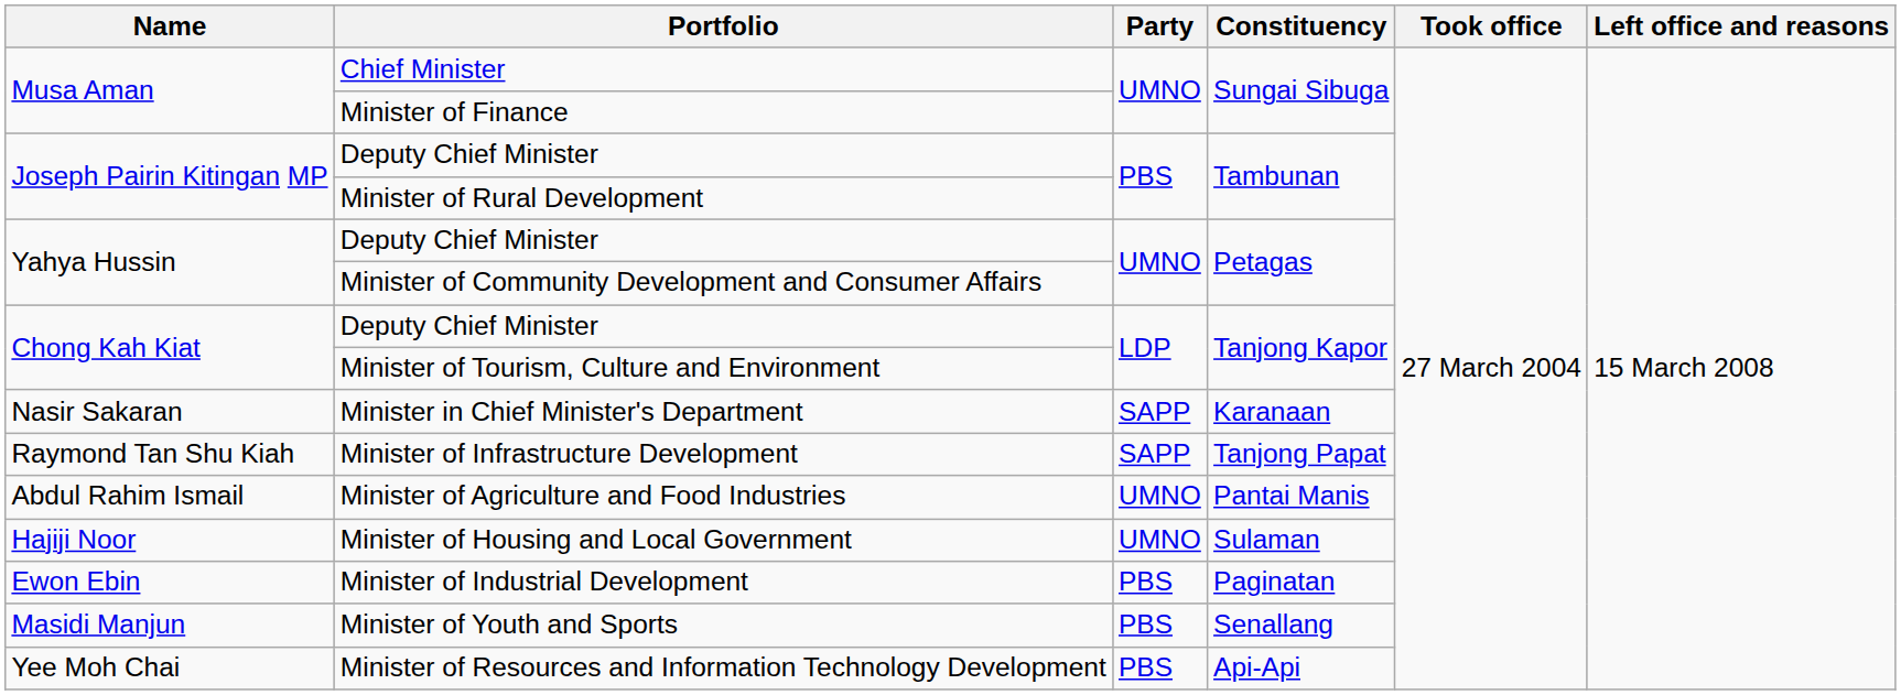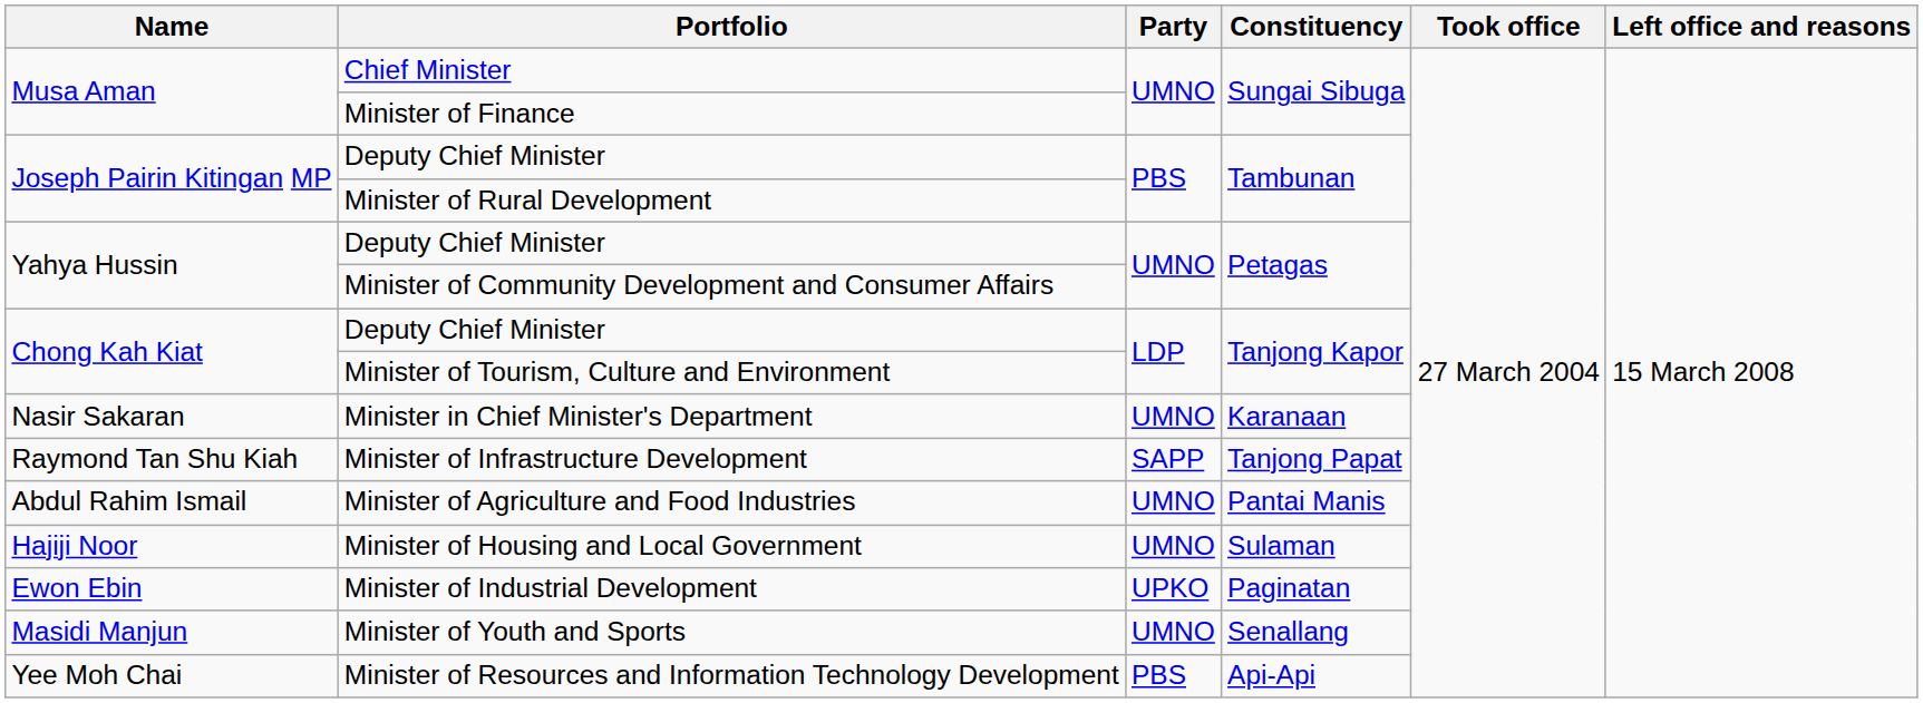 <table class="wikitable">
 <tr>
 <th>Name</th>
 <th>Portfolio</th>
 <th>Party</th>
 <th>Constituency</th>
 <th>Took office</th>
 <th>Left office and reasons</th>
 </tr>
 <tr>
 <td rowspan="2"><a href='#'>Musa Aman</a></td>
 <td><a href='#'>Chief Minister</a></td>
 <td rowspan="2"><a href='#'>UMNO</a></td>
 <td rowspan="2"><a href='#'>Sungai Sibuga</a></td>
 <td rowspan="15">27 March 2004</td>
 <td rowspan="15">15 March 2008</td>
 </tr>
 <tr>
 <td>Minister of Finance</td>
 </tr>
 <tr>
 <td rowspan="2"><a href='#'>Joseph Pairin Kitingan</a> <a href='#'>MP</a></td>
 <td>Deputy Chief Minister</td>
 <td rowspan="2"><a href='#'>PBS</a></td>
 <td rowspan="2"><a href='#'>Tambunan</a></td>
 </tr>
 <tr>
 <td>Minister of Rural Development</td>
 </tr>
 <tr>
 <td rowspan="2">Yahya Hussin</td>
 <td>Deputy Chief Minister</td>
 <td rowspan="2"><a href='#'>UMNO</a></td>
 <td rowspan="2"><a href='#'>Petagas</a></td>
 </tr>
 <tr>
 <td>Minister of Community Development and Consumer Affairs</td>
 </tr>
 <tr>
 <td rowspan="2"><a href='#'>Chong Kah Kiat</a></td>
 <td>Deputy Chief Minister</td>
 <td rowspan="2"><a href='#'>LDP</a></td>
 <td rowspan="2"><a href='#'>Tanjong Kapor</a></td>
 </tr>
 <tr>
 <td>Minister of Tourism, Culture and Environment</td>
 </tr>
 <tr>
 <td>Nasir Sakaran</td>
 <td>Minister in Chief Minister's Department</td>
-<td><a href='#'>SAPP</a></td>
+<td><a href='#'>UMNO</a></td>
 <td><a href='#'>Karanaan</a></td>
 </tr>
 <tr>
 <td>Raymond Tan Shu Kiah</td>
 <td>Minister of Infrastructure Development</td>
 <td><a href='#'>SAPP</a></td>
 <td><a href='#'>Tanjong Papat</a></td>
 </tr>
 <tr>
 <td>Abdul Rahim Ismail</td>
 <td>Minister of Agriculture and Food Industries</td>
 <td><a href='#'>UMNO</a></td>
 <td><a href='#'>Pantai Manis</a></td>
 </tr>
 <tr>
 <td><a href='#'>Hajiji Noor</a></td>
 <td>Minister of Housing and Local Government</td>
 <td><a href='#'>UMNO</a></td>
 <td><a href='#'>Sulaman</a></td>
 </tr>
 <tr>
 <td><a href='#'>Ewon Ebin</a></td>
 <td>Minister of Industrial Development</td>
-<td><a href='#'>PBS</a></td>
+<td><a href='#'>UPKO</a></td>
 <td><a href='#'>Paginatan</a></td>
 </tr>
 <tr>
 <td><a href='#'>Masidi Manjun</a></td>
 <td>Minister of Youth and Sports</td>
-<td><a href='#'>PBS</a></td>
+<td><a href='#'>UMNO</a></td>
 <td><a href='#'>Senallang</a></td>
 </tr>
 <tr>
 <td>Yee Moh Chai</td>
 <td>Minister of Resources and Information Technology Development</td>
 <td><a href='#'>PBS</a></td>
 <td><a href='#'>Api-Api</a></td>
 </tr>
 </table>
